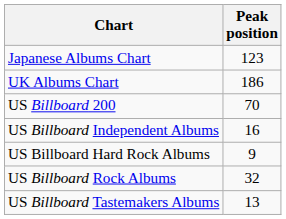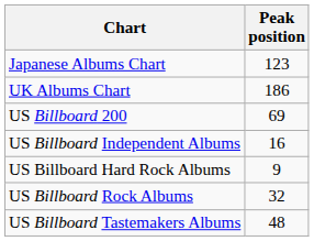 <table class="wikitable sortable">
 <tr>
 <th>Chart</th>
 <th>Peak<br>position</th>
 </tr>
 <tr>
 <td><a href='#'>Japanese Albums Chart</a></td>
 <td style="text-align:center;">123</td>
 </tr>
 <tr>
 <td><a href='#'>UK Albums Chart</a></td>
 <td style="text-align:center;">186</td>
 </tr>
 <tr>
 <td>US <a href='#'><em>Billboard</em> 200</a></td>
-<td style="text-align:center;">70</td>
+<td style="text-align:center;">69</td>
 </tr>
 <tr>
 <td>US <em>Billboard</em> <a href='#'>Independent Albums</a></td>
 <td style="text-align:center;">16</td>
 </tr>
 <tr>
 <td>US Billboard Hard Rock Albums<br></td>
 <td style="text-align:center;">9</td>
 </tr>
 <tr>
 <td>US <em>Billboard</em> <a href='#'>Rock Albums</a></td>
 <td style="text-align:center;">32</td>
 </tr>
 <tr>
 <td>US <em>Billboard</em> <a href='#'>Tastemakers Albums</a></td>
-<td style="text-align:center;">13</td>
+<td style="text-align:center;">48</td>
 </tr>
 </table>
